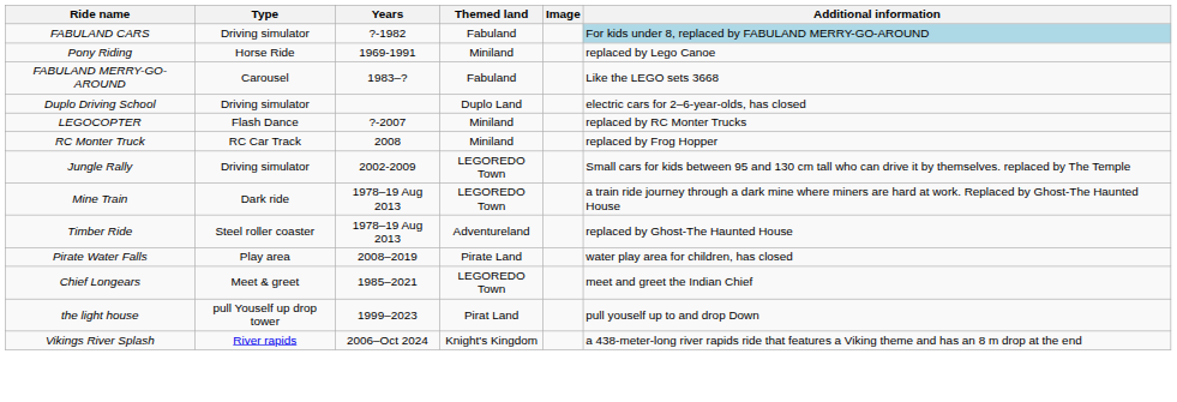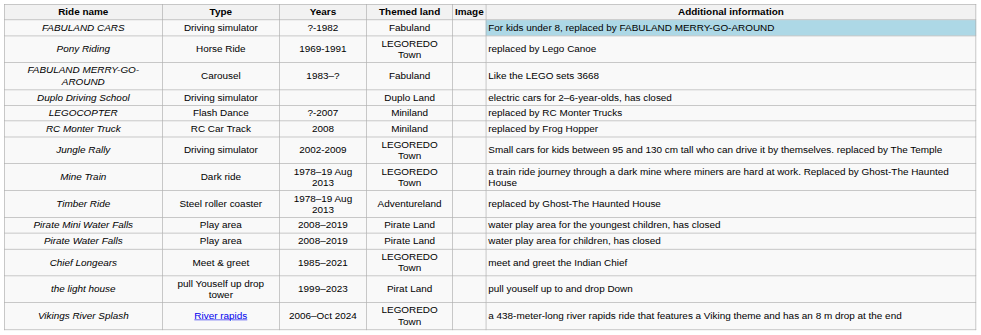 <table class="wikitable sortable" style="font-size:100%;text-align:center;">
 <tr>
 <th>Ride name</th>
 <th>Type</th>
 <th>Years</th>
 <th>Themed land</th>
 <th class="unsortable">Image</th>
 <th class="unsortable">Additional information</th>
 </tr>
 <tr>
 <td><em>FABULAND CARS</em></td>
 <td>Driving simulator</td>
 <td>?-1982</td>
 <td>Fabuland</td>
 <td></td>
 <td style="background: lightblue; text-align:left;">For kids under 8, replaced by FABULAND MERRY-GO-AROUND</td>
 </tr>
 <tr>
 <td><em>Pony Riding</em></td>
 <td>Horse Ride</td>
 <td>1969-1991</td>
-<td>Miniland</td>
+<td>LEGOREDO Town</td>
 <td></td>
 <td style="text-align:left;">replaced by Lego Canoe</td>
 </tr>
 <tr>
 <td><em>FABULAND MERRY-GO-AROUND</em></td>
 <td>Carousel</td>
 <td>1983–?</td>
 <td>Fabuland</td>
 <td></td>
 <td style="text-align:left;">Like the LEGO sets 3668</td>
 </tr>
 <tr>
 <td><em>Duplo Driving School</em></td>
 <td>Driving simulator</td>
 <td></td>
 <td>Duplo Land</td>
 <td></td>
 <td style="text-align:left;">electric cars for 2–6-year-olds, has closed</td>
 </tr>
 <tr>
 <td><em>LEGOCOPTER</em></td>
 <td>Flash Dance</td>
 <td>?-2007</td>
 <td>Miniland</td>
 <td></td>
 <td style="text-align:left;">replaced by RC Monter Trucks</td>
 </tr>
 <tr>
 <td><em>RC Monter Truck</em></td>
 <td>RC Car Track</td>
 <td>2008</td>
 <td>Miniland</td>
 <td></td>
 <td style="text-align:left;">replaced by Frog Hopper</td>
 </tr>
 <tr>
 <td><em>Jungle Rally</em></td>
 <td>Driving simulator</td>
 <td>2002-2009</td>
 <td>LEGOREDO Town</td>
 <td></td>
 <td style="text-align:left;">Small cars for kids between 95 and 130 cm tall who can drive it by themselves. replaced by The Temple</td>
 </tr>
 <tr>
 <td><em>Mine Train</em></td>
 <td>Dark ride</td>
 <td>1978–19 Aug 2013</td>
 <td>LEGOREDO Town</td>
 <td></td>
 <td style="text-align:left;">a train ride journey through a dark mine where miners are hard at work. Replaced by Ghost-The Haunted House</td>
 </tr>
 <tr>
 <td><em>Timber Ride</em></td>
 <td>Steel roller coaster</td>
 <td>1978–19 Aug 2013</td>
 <td>Adventureland</td>
 <td></td>
 <td style="text-align:left;">replaced by Ghost-The Haunted House</td>
 </tr>
 <tr>
+<td><em>Pirate Mini Water Falls</em></td>
+<td>Play area</td>
+<td>2008–2019</td>
+<td>Pirate Land</td>
+<td></td>
+<td style="text-align:left;">water play area for the youngest children, has closed</td>
+</tr>
+<tr>
 <td><em>Pirate Water Falls</em></td>
 <td>Play area</td>
 <td>2008–2019</td>
 <td>Pirate Land</td>
 <td></td>
 <td style="text-align:left;">water play area for children, has closed</td>
 </tr>
 <tr>
 <td><em>Chief Longears</em></td>
 <td>Meet & greet</td>
 <td>1985–2021</td>
 <td>LEGOREDO Town</td>
 <td></td>
 <td style="text-align:left;">meet and greet the Indian Chief</td>
 </tr>
 <tr>
 <td><em>the light house</em></td>
 <td>pull Youself up drop tower</td>
 <td>1999–2023</td>
 <td>Pirat Land</td>
 <td></td>
 <td style="text-align:left;">pull youself up to and drop Down</td>
 </tr>
 <tr>
 <td><em>Vikings River Splash</em></td>
 <td><a href='#'>River rapids</a></td>
 <td>2006–Oct 2024</td>
-<td>Knight's Kingdom</td>
+<td>LEGOREDO Town</td>
 <td></td>
 <td style="text-align:left;">a 438-meter-long river rapids ride that features a Viking theme and has an 8 m drop at the end</td>
 </tr>
 </table>
